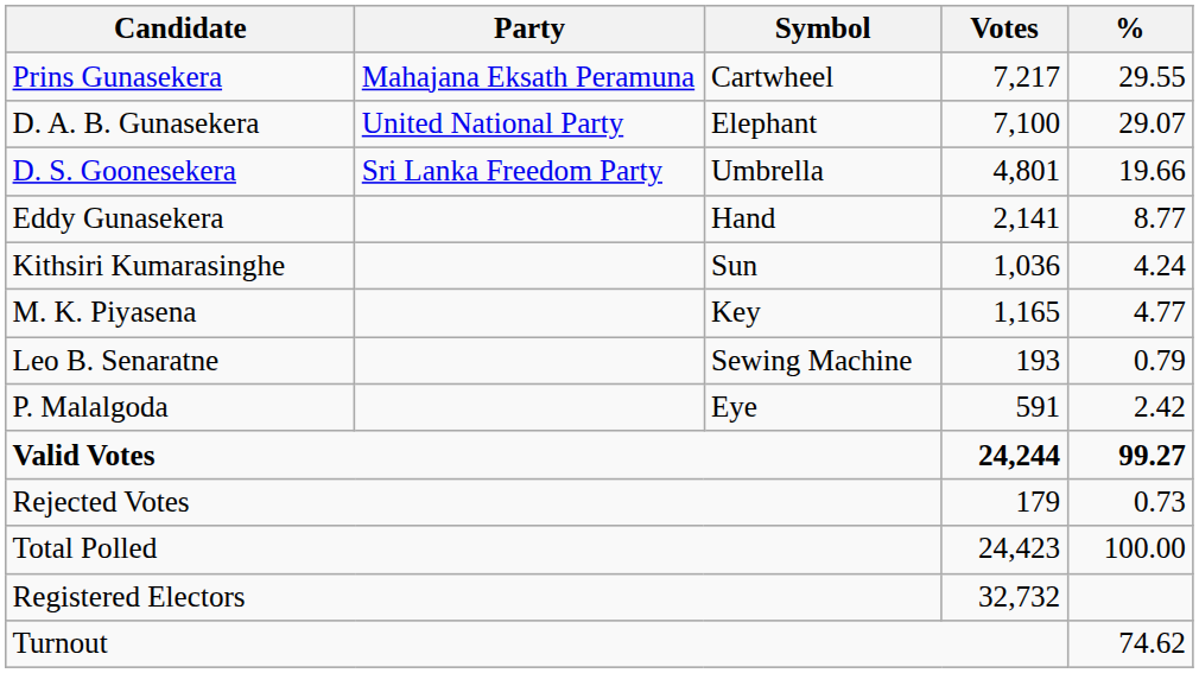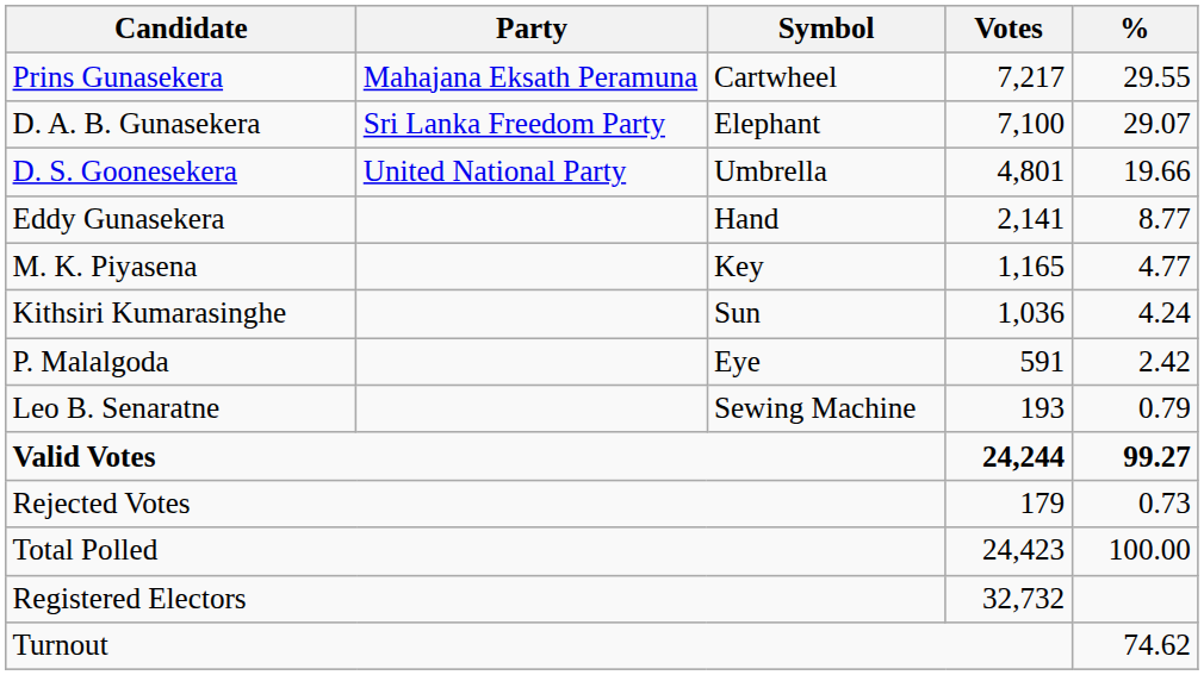 <table class="wikitable" border="1" style="text-align:right;">
 <tr>
 <th align=left width="180">Candidate</th>
 <th align=left width="180">Party</th>
 <th align=left width="120">Symbol</th>
 <th align=left width="60">Votes</th>
 <th align=left width="60">%</th>
 </tr>
 <tr>
 <td align=left><a href='#'>Prins Gunasekera</a></td>
 <td align=left><a href='#'>Mahajana Eksath Peramuna</a></td>
 <td align=left>Cartwheel</td>
 <td>7,217</td>
 <td>29.55</td>
 </tr>
 <tr>
 <td align=left>D. A. B. Gunasekera</td>
-<td align=left><a href='#'>United National Party</a></td>
+<td align=left><a href='#'>Sri Lanka Freedom Party</a></td>
 <td align=left>Elephant</td>
 <td>7,100</td>
 <td>29.07</td>
 </tr>
 <tr>
 <td align=left><a href='#'>D. S. Goonesekera</a></td>
-<td align=left><a href='#'>Sri Lanka Freedom Party</a></td>
+<td align=left><a href='#'>United National Party</a></td>
 <td align=left>Umbrella</td>
 <td>4,801</td>
 <td>19.66</td>
 </tr>
 <tr>
 <td align=left>Eddy Gunasekera</td>
 <td></td>
 <td align=left>Hand</td>
 <td>2,141</td>
 <td>8.77</td>
 </tr>
 <tr>
+<td align=left>M. K. Piyasena</td>
+<td></td>
+<td align=left>Key</td>
+<td>1,165</td>
+<td>4.77</td>
+</tr>
+<tr>
 <td align=left>Kithsiri Kumarasinghe</td>
 <td></td>
 <td align=left>Sun</td>
 <td>1,036</td>
 <td>4.24</td>
 </tr>
 <tr>
-<td align=left>M. K. Piyasena</td>
+<td align=left>P. Malalgoda</td>
 <td></td>
-<td align=left>Key</td>
-<td>1,165</td>
-<td>4.77</td>
+<td align=left>Eye</td>
+<td>591</td>
+<td>2.42</td>
 </tr>
 <tr>
 <td align=left>Leo B. Senaratne</td>
 <td></td>
 <td align=left>Sewing Machine</td>
 <td>193</td>
 <td>0.79</td>
-</tr>
-<tr>
-<td align=left>P. Malalgoda</td>
-<td></td>
-<td align=left>Eye</td>
-<td>591</td>
-<td>2.42</td>
 </tr>
 <tr>
 <td align=left colspan=3><strong>Valid Votes</strong></td>
 <td><strong>24,244</strong></td>
 <td><strong>99.27</strong></td>
 </tr>
 <tr>
 <td align=left colspan=3>Rejected Votes</td>
 <td>179</td>
 <td>0.73</td>
 </tr>
 <tr>
 <td align=left colspan=3>Total Polled</td>
 <td>24,423</td>
 <td>100.00</td>
 </tr>
 <tr>
 <td align=left colspan=3>Registered Electors</td>
 <td>32,732</td>
 <td></td>
 </tr>
 <tr>
 <td align=left colspan=4>Turnout</td>
 <td>74.62</td>
 </tr>
 </table>
